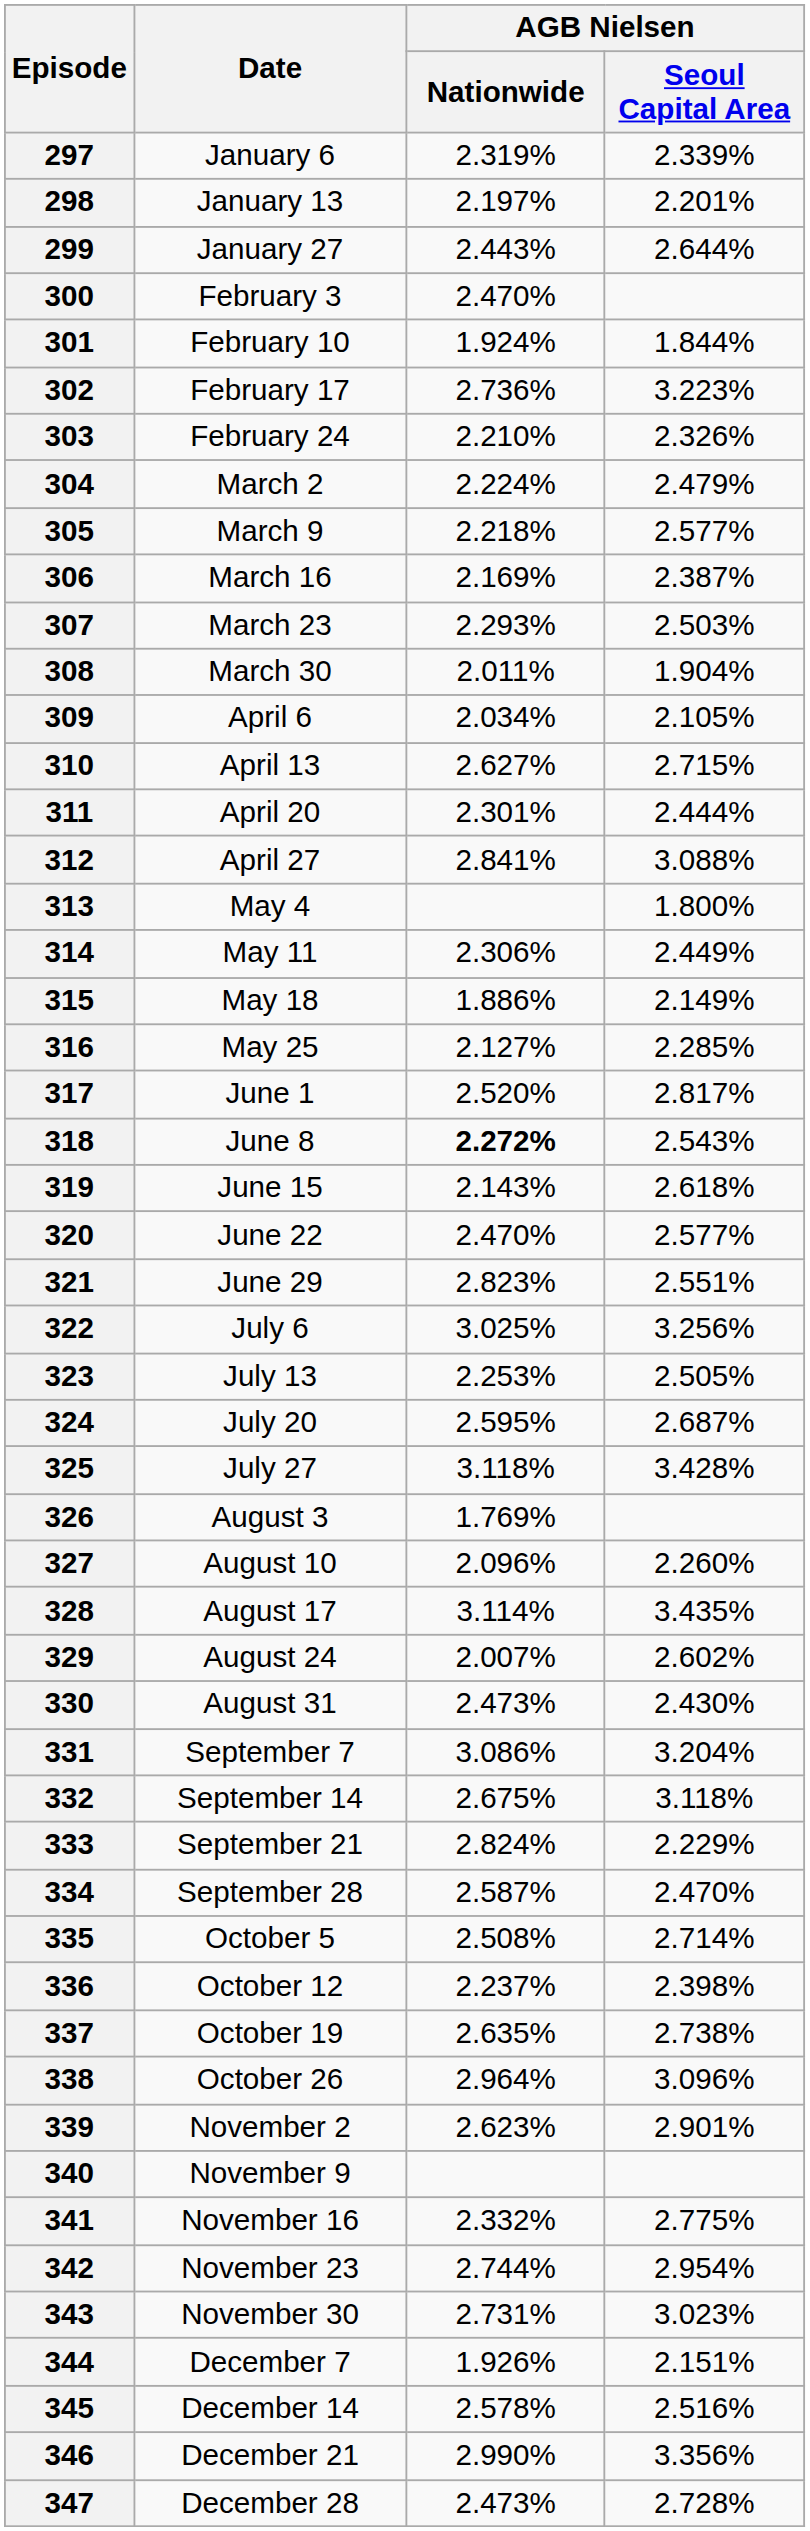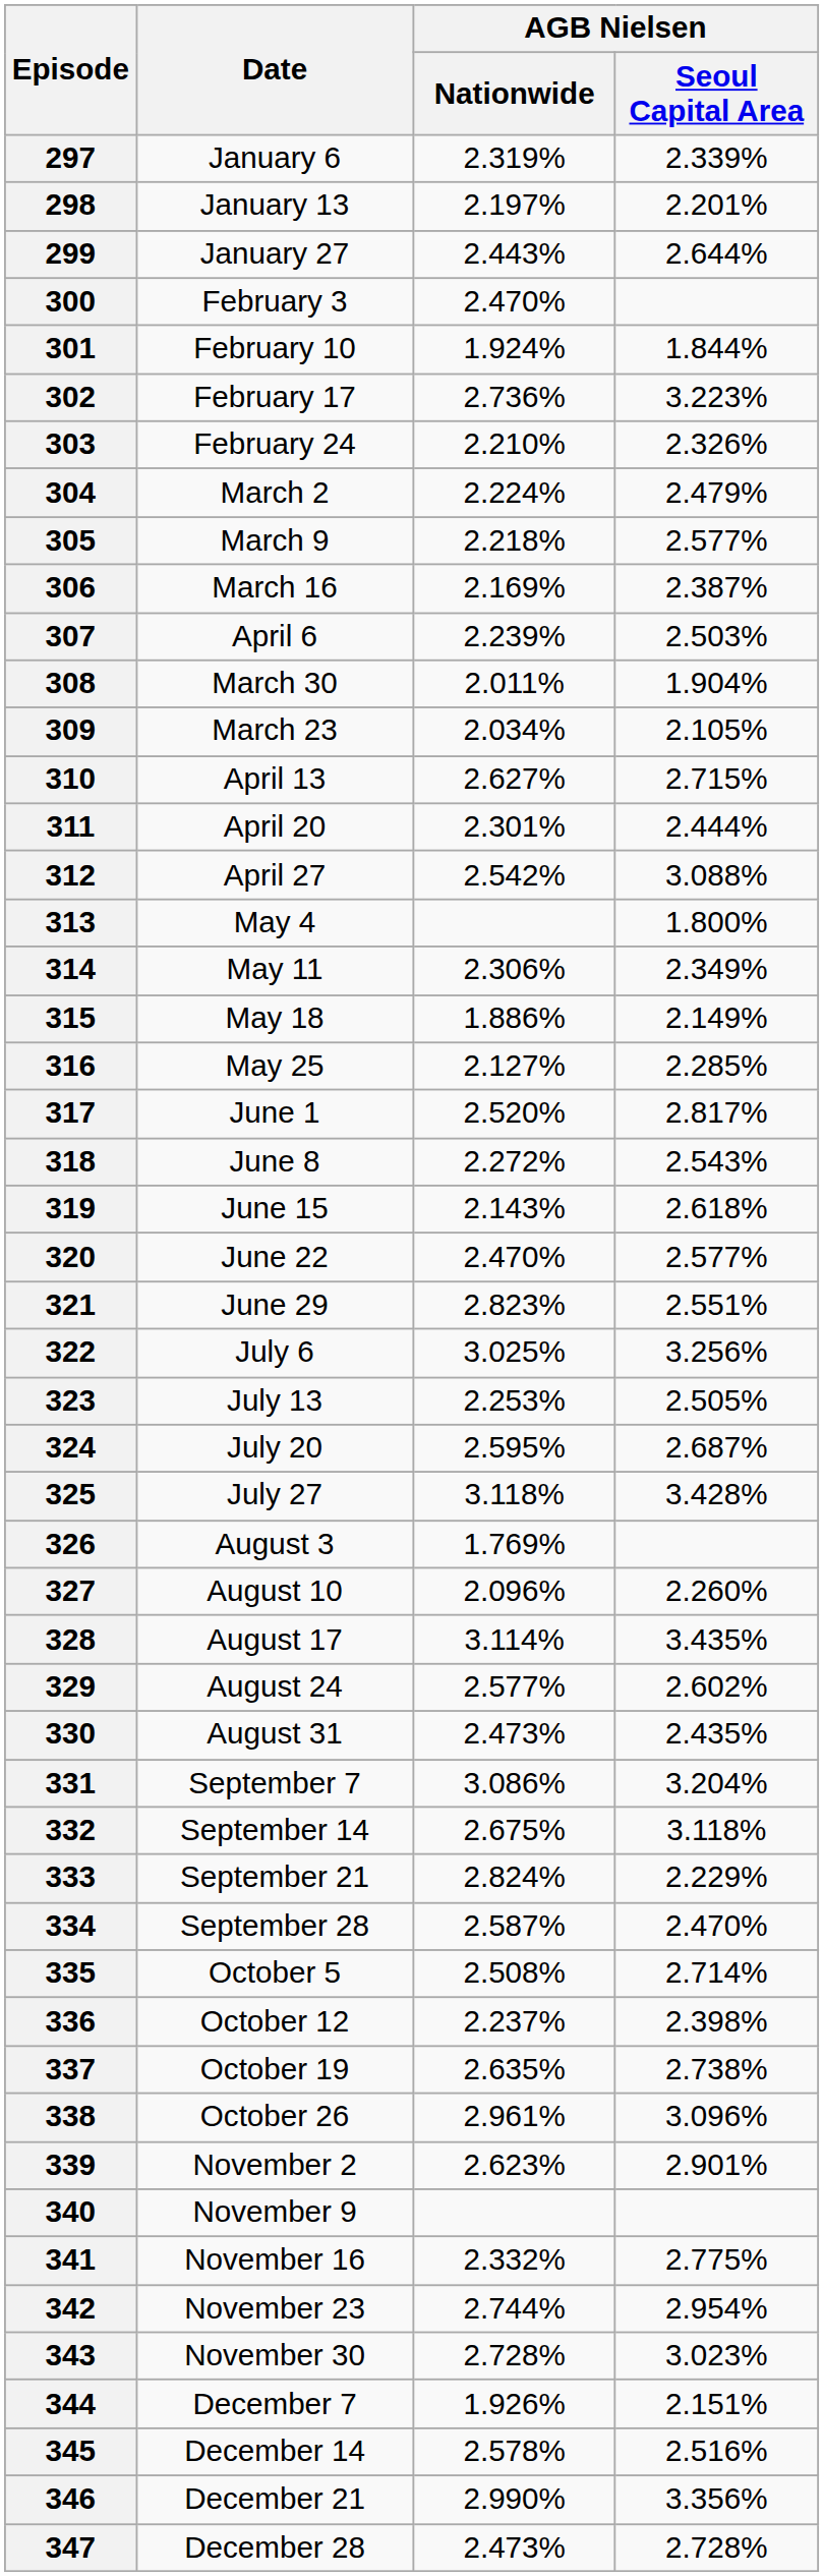 <table Class="wikitable sortable" style="text-align:center">
 <tr>
 <th rowspan=2>Episode</th>
 <th rowspan=2 style="width:140px;">Date</th>
 <th colspan=2 style="width:110px;">AGB Nielsen<br></th>
 </tr>
 <tr>
 <th width=100>Nationwide</th>
 <th width=100><a href='#'>Seoul Capital Area</a></th>
 </tr>
 <tr>
 <th>297</th>
 <td>January 6</td>
 <td>2.319%</td>
 <td>2.339%</td>
 </tr>
 <tr>
 <th>298</th>
 <td>January 13</td>
 <td>2.197%</td>
 <td>2.201%</td>
 </tr>
 <tr>
 <th>299</th>
 <td>January 27</td>
 <td>2.443%</td>
 <td>2.644%</td>
 </tr>
 <tr>
 <th>300</th>
 <td>February 3</td>
 <td>2.470%</td>
 <td></td>
 </tr>
 <tr>
 <th>301</th>
 <td>February 10</td>
 <td>1.924%</td>
 <td>1.844%</td>
 </tr>
 <tr>
 <th>302</th>
 <td>February 17</td>
 <td>2.736%</td>
 <td>3.223%</td>
 </tr>
 <tr>
 <th>303</th>
 <td>February 24</td>
 <td>2.210%</td>
 <td>2.326%</td>
 </tr>
 <tr>
 <th>304</th>
 <td>March 2</td>
 <td>2.224%</td>
 <td>2.479%</td>
 </tr>
 <tr>
 <th>305</th>
 <td>March 9</td>
 <td>2.218%</td>
 <td>2.577%</td>
 </tr>
 <tr>
 <th>306</th>
 <td>March 16</td>
 <td>2.169%</td>
 <td>2.387%</td>
 </tr>
 <tr>
 <th>307</th>
-<td>March 23</td>
-<td>2.293%</td>
+<td>April 6</td>
+<td>2.239%</td>
 <td>2.503%</td>
 </tr>
 <tr>
 <th>308</th>
 <td>March 30</td>
 <td>2.011%</td>
 <td>1.904%</td>
 </tr>
 <tr>
 <th>309</th>
-<td>April 6</td>
+<td>March 23</td>
 <td>2.034%</td>
 <td>2.105%</td>
 </tr>
 <tr>
 <th>310</th>
 <td>April 13</td>
 <td>2.627%</td>
 <td>2.715%</td>
 </tr>
 <tr>
 <th>311</th>
 <td>April 20</td>
 <td>2.301%</td>
 <td>2.444%</td>
 </tr>
 <tr>
 <th>312</th>
 <td>April 27</td>
-<td>2.841%</td>
+<td>2.542%</td>
 <td>3.088%</td>
 </tr>
 <tr>
 <th>313</th>
 <td>May 4</td>
 <td></td>
 <td>1.800%</td>
 </tr>
 <tr>
 <th>314</th>
 <td>May 11</td>
 <td>2.306%</td>
-<td>2.449%</td>
+<td>2.349%</td>
 </tr>
 <tr>
 <th>315</th>
 <td>May 18</td>
 <td>1.886%</td>
 <td>2.149%</td>
 </tr>
 <tr>
 <th>316</th>
 <td>May 25</td>
 <td>2.127%</td>
 <td>2.285%</td>
 </tr>
 <tr>
 <th>317</th>
 <td>June 1</td>
 <td>2.520%</td>
 <td>2.817%</td>
 </tr>
 <tr>
 <th>318</th>
 <td>June 8</td>
-<td><strong>2.272%</strong></td>
+<td>2.272%</td>
 <td>2.543%</td>
 </tr>
 <tr>
 <th>319</th>
 <td>June 15</td>
 <td>2.143%</td>
 <td>2.618%</td>
 </tr>
 <tr>
 <th>320</th>
 <td>June 22</td>
 <td>2.470%</td>
 <td>2.577%</td>
 </tr>
 <tr>
 <th>321</th>
 <td>June 29</td>
 <td>2.823%</td>
 <td>2.551%</td>
 </tr>
 <tr>
 <th>322</th>
 <td>July 6</td>
 <td>3.025%</td>
 <td>3.256%</td>
 </tr>
 <tr>
 <th>323</th>
 <td>July 13</td>
 <td>2.253%</td>
 <td>2.505%</td>
 </tr>
 <tr>
 <th>324</th>
 <td>July 20</td>
 <td>2.595%</td>
 <td>2.687%</td>
 </tr>
 <tr>
 <th>325</th>
 <td>July 27</td>
 <td>3.118%</td>
 <td>3.428%</td>
 </tr>
 <tr>
 <th>326</th>
 <td>August 3</td>
 <td>1.769%</td>
 <td></td>
 </tr>
 <tr>
 <th>327</th>
 <td>August 10</td>
 <td>2.096%</td>
 <td>2.260%</td>
 </tr>
 <tr>
 <th>328</th>
 <td>August 17</td>
 <td>3.114%</td>
 <td>3.435%</td>
 </tr>
 <tr>
 <th>329</th>
 <td>August 24</td>
-<td>2.007%</td>
+<td>2.577%</td>
 <td>2.602%</td>
 </tr>
 <tr>
 <th>330</th>
 <td>August 31</td>
 <td>2.473%</td>
-<td>2.430%</td>
+<td>2.435%</td>
 </tr>
 <tr>
 <th>331</th>
 <td>September 7</td>
 <td>3.086%</td>
 <td>3.204%</td>
 </tr>
 <tr>
 <th>332</th>
 <td>September 14</td>
 <td>2.675%</td>
 <td>3.118%</td>
 </tr>
 <tr>
 <th>333</th>
 <td>September 21</td>
 <td>2.824%</td>
 <td>2.229%</td>
 </tr>
 <tr>
 <th>334</th>
 <td>September 28</td>
 <td>2.587%</td>
 <td>2.470%</td>
 </tr>
 <tr>
 <th>335</th>
 <td>October 5</td>
 <td>2.508%</td>
 <td>2.714%</td>
 </tr>
 <tr>
 <th>336</th>
 <td>October 12</td>
 <td>2.237%</td>
 <td>2.398%</td>
 </tr>
 <tr>
 <th>337</th>
 <td>October 19</td>
 <td>2.635%</td>
 <td>2.738%</td>
 </tr>
 <tr>
 <th>338</th>
 <td>October 26</td>
-<td>2.964%</td>
+<td>2.961%</td>
 <td>3.096%</td>
 </tr>
 <tr>
 <th>339</th>
 <td>November 2</td>
 <td>2.623%</td>
 <td>2.901%</td>
 </tr>
 <tr>
 <th>340</th>
 <td>November 9</td>
 <td></td>
 <td></td>
 </tr>
 <tr>
 <th>341</th>
 <td>November 16</td>
 <td>2.332%</td>
 <td>2.775%</td>
 </tr>
 <tr>
 <th>342</th>
 <td>November 23</td>
 <td>2.744%</td>
 <td>2.954%</td>
 </tr>
 <tr>
 <th>343</th>
 <td>November 30</td>
-<td>2.731%</td>
+<td>2.728%</td>
 <td>3.023%</td>
 </tr>
 <tr>
 <th>344</th>
 <td>December 7</td>
 <td>1.926%</td>
 <td>2.151%</td>
 </tr>
 <tr>
 <th>345</th>
 <td>December 14</td>
 <td>2.578%</td>
 <td>2.516%</td>
 </tr>
 <tr>
 <th>346</th>
 <td>December 21</td>
 <td>2.990%</td>
 <td>3.356%</td>
 </tr>
 <tr>
 <th>347</th>
 <td>December 28</td>
 <td>2.473%</td>
 <td>2.728%</td>
 </tr>
 <tr>
 </tr>
 </table>
